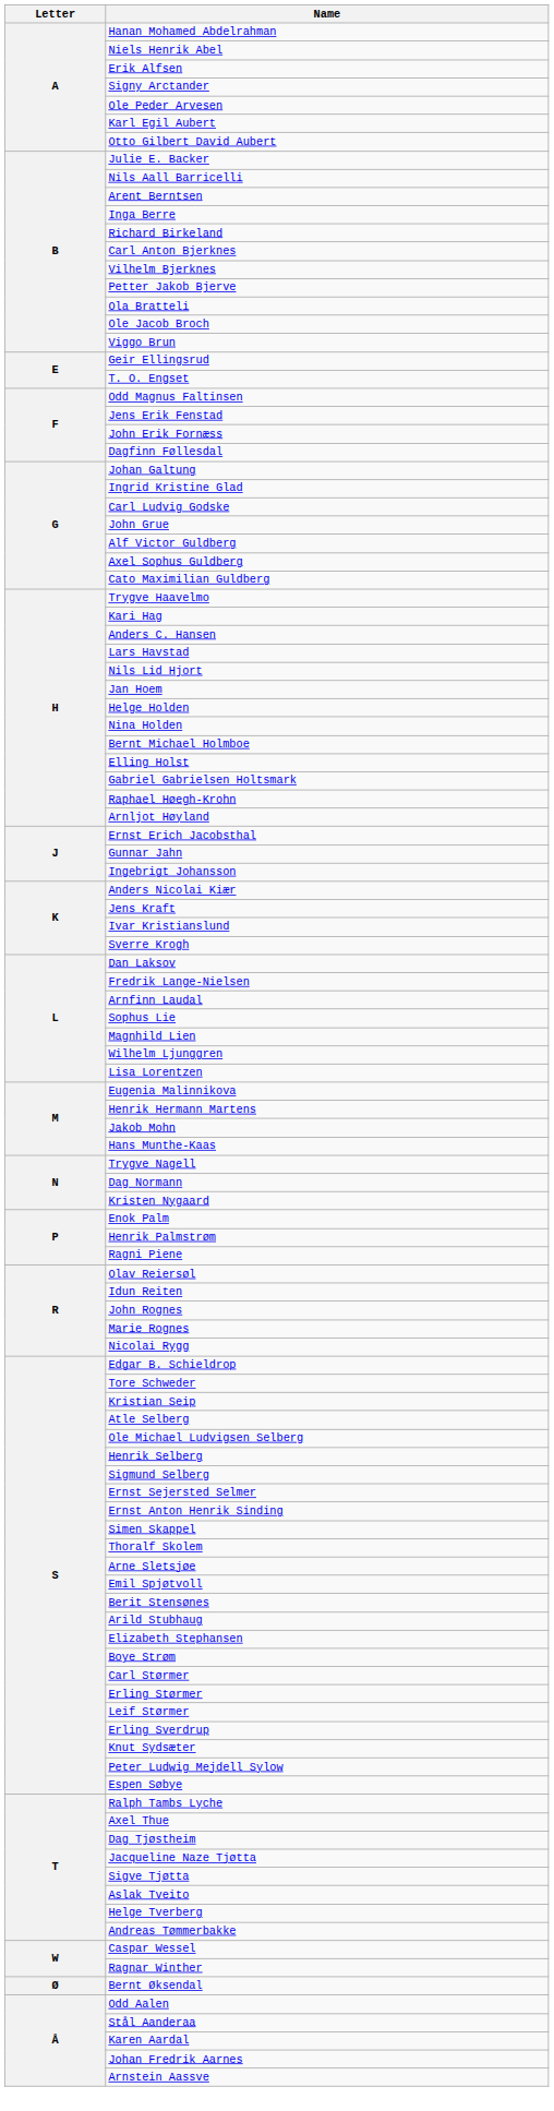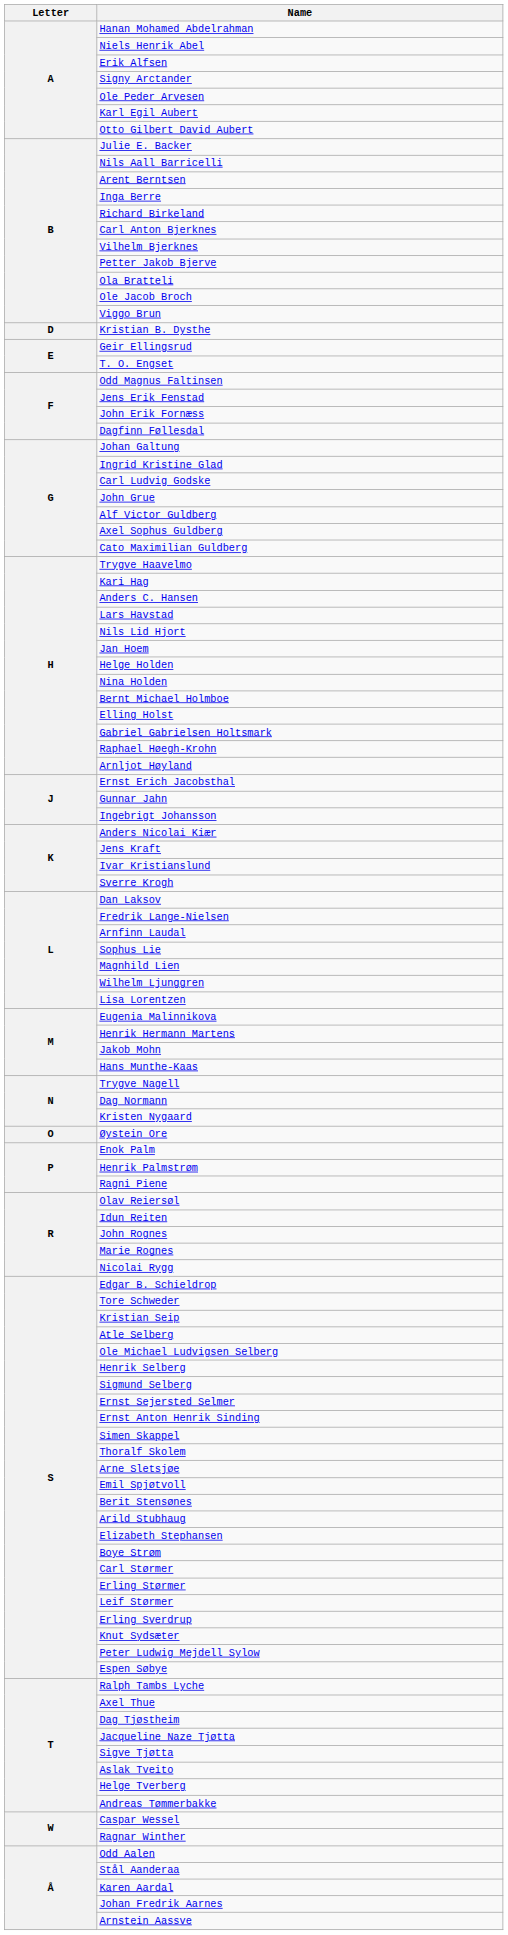 <table class="wikitable unsortable" style="text-align:center; width:50%">
 <tr>
 <th scope="col">Letter</th>
 <th scope="col">Name</th>
 </tr>
 <tr>
 <th scope="col" rowspan="7">A</th>
 <td style="text-align:left"><a href='#'>Hanan Mohamed Abdelrahman</a></td>
 </tr>
 <tr>
 <td style="text-align:left"><a href='#'>Niels Henrik Abel</a></td>
 </tr>
 <tr>
 <td style="text-align:left"><a href='#'>Erik Alfsen</a></td>
 </tr>
 <tr>
 <td style="text-align:left"><a href='#'>Signy Arctander</a></td>
 </tr>
 <tr>
 <td style="text-align:left"><a href='#'>Ole Peder Arvesen</a></td>
 </tr>
 <tr>
 <td style="text-align:left"><a href='#'>Karl Egil Aubert</a></td>
 </tr>
 <tr>
 <td style="text-align:left"><a href='#'>Otto Gilbert David Aubert</a></td>
 </tr>
 <tr>
 <th scope="col" rowspan="11">B</th>
 <td style="text-align:left"><a href='#'>Julie E. Backer</a></td>
 </tr>
 <tr>
 <td style="text-align:left"><a href='#'>Nils Aall Barricelli</a></td>
 </tr>
 <tr>
 <td style="text-align:left"><a href='#'>Arent Berntsen</a></td>
 </tr>
 <tr>
 <td style="text-align:left"><a href='#'>Inga Berre</a></td>
 </tr>
 <tr>
 <td style="text-align:left"><a href='#'>Richard Birkeland</a></td>
 </tr>
 <tr>
 <td style="text-align:left"><a href='#'>Carl Anton Bjerknes</a></td>
 </tr>
 <tr>
 <td style="text-align:left"><a href='#'>Vilhelm Bjerknes</a></td>
 </tr>
 <tr>
 <td style="text-align:left"><a href='#'>Petter Jakob Bjerve</a></td>
 </tr>
 <tr>
 <td style="text-align:left"><a href='#'>Ola Bratteli</a></td>
 </tr>
 <tr>
 <td style="text-align:left"><a href='#'>Ole Jacob Broch</a></td>
 </tr>
 <tr>
 <td style="text-align:left"><a href='#'>Viggo Brun</a></td>
+</tr>
+<tr>
+<th scope="col" rowspan="1">D</th>
+<td style="text-align:left"><a href='#'>Kristian B. Dysthe</a></td>
 </tr>
 <tr>
 <th scope="col" rowspan="2">E</th>
 <td style="text-align:left"><a href='#'>Geir Ellingsrud</a></td>
 </tr>
 <tr>
 <td style="text-align:left"><a href='#'>T. O. Engset</a></td>
 </tr>
 <tr>
 <th scope="col" rowspan="4">F</th>
 <td style="text-align:left"><a href='#'>Odd Magnus Faltinsen</a></td>
 </tr>
 <tr>
 <td style="text-align:left"><a href='#'>Jens Erik Fenstad</a></td>
 </tr>
 <tr>
 <td style="text-align:left"><a href='#'>John Erik Fornæss</a></td>
 </tr>
 <tr>
 <td style="text-align:left"><a href='#'>Dagfinn Føllesdal</a></td>
 </tr>
 <tr>
 <th scope="col" rowspan="7">G</th>
 <td style="text-align:left"><a href='#'>Johan Galtung</a></td>
 </tr>
 <tr>
 <td style="text-align:left"><a href='#'>Ingrid Kristine Glad</a></td>
 </tr>
 <tr>
 <td style="text-align:left"><a href='#'>Carl Ludvig Godske</a></td>
 </tr>
 <tr>
 <td style="text-align:left"><a href='#'>John Grue</a></td>
 </tr>
 <tr>
 <td style="text-align:left"><a href='#'>Alf Victor Guldberg</a></td>
 </tr>
 <tr>
 <td style="text-align:left"><a href='#'>Axel Sophus Guldberg</a></td>
 </tr>
 <tr>
 <td style="text-align:left"><a href='#'>Cato Maximilian Guldberg</a></td>
 </tr>
 <tr>
 <th scope="col" rowspan="13">H</th>
 <td style="text-align:left"><a href='#'>Trygve Haavelmo</a></td>
 </tr>
 <tr>
 <td style="text-align:left"><a href='#'>Kari Hag</a></td>
 </tr>
 <tr>
 <td style="text-align:left"><a href='#'>Anders C. Hansen</a></td>
 </tr>
 <tr>
 <td style="text-align:left"><a href='#'>Lars Havstad</a></td>
 </tr>
 <tr>
 <td style="text-align:left"><a href='#'>Nils Lid Hjort</a></td>
 </tr>
 <tr>
 <td style="text-align:left"><a href='#'>Jan Hoem</a></td>
 </tr>
 <tr>
 <td style="text-align:left"><a href='#'>Helge Holden</a></td>
 </tr>
 <tr>
 <td style="text-align:left"><a href='#'>Nina Holden</a></td>
 </tr>
 <tr>
 <td style="text-align:left"><a href='#'>Bernt Michael Holmboe</a></td>
 </tr>
 <tr>
 <td style="text-align:left"><a href='#'>Elling Holst</a></td>
 </tr>
 <tr>
 <td style="text-align:left"><a href='#'>Gabriel Gabrielsen Holtsmark</a></td>
 </tr>
 <tr>
 <td style="text-align:left"><a href='#'>Raphael Høegh-Krohn</a></td>
 </tr>
 <tr>
 <td style="text-align:left"><a href='#'>Arnljot Høyland</a></td>
 </tr>
 <tr>
 <th scope="col" rowspan="3">J</th>
 <td style="text-align:left"><a href='#'>Ernst Erich Jacobsthal</a></td>
 </tr>
 <tr>
 <td style="text-align:left"><a href='#'>Gunnar Jahn</a></td>
 </tr>
 <tr>
 <td style="text-align:left"><a href='#'>Ingebrigt Johansson</a></td>
 </tr>
 <tr>
 <th scope="col" rowspan="4">K</th>
 <td style="text-align:left"><a href='#'>Anders Nicolai Kiær</a></td>
 </tr>
 <tr>
 <td style="text-align:left"><a href='#'>Jens Kraft</a></td>
 </tr>
 <tr>
 <td style="text-align:left"><a href='#'>Ivar Kristianslund</a></td>
 </tr>
 <tr>
 <td style="text-align:left"><a href='#'>Sverre Krogh</a></td>
 </tr>
 <tr>
 <th scope="col" rowspan="7">L</th>
 <td style="text-align:left"><a href='#'>Dan Laksov</a></td>
 </tr>
 <tr>
 <td style="text-align:left"><a href='#'>Fredrik Lange-Nielsen</a></td>
 </tr>
 <tr>
 <td style="text-align:left"><a href='#'>Arnfinn Laudal</a></td>
 </tr>
 <tr>
 <td style="text-align:left"><a href='#'>Sophus Lie</a></td>
 </tr>
 <tr>
 <td style="text-align:left"><a href='#'>Magnhild Lien</a></td>
 </tr>
 <tr>
 <td style="text-align:left"><a href='#'>Wilhelm Ljunggren</a></td>
 </tr>
 <tr>
 <td style="text-align:left"><a href='#'>Lisa Lorentzen</a></td>
 </tr>
 <tr>
 <th scope="col" rowspan="4">M</th>
 <td style="text-align:left"><a href='#'>Eugenia Malinnikova</a></td>
 </tr>
 <tr>
 <td style="text-align:left"><a href='#'>Henrik Hermann Martens</a></td>
 </tr>
 <tr>
 <td style="text-align:left"><a href='#'>Jakob Mohn</a></td>
 </tr>
 <tr>
 <td style="text-align:left"><a href='#'>Hans Munthe-Kaas</a></td>
 </tr>
 <tr>
 <th scope="col" rowspan="3">N</th>
 <td style="text-align:left"><a href='#'>Trygve Nagell</a></td>
 </tr>
 <tr>
 <td style="text-align:left"><a href='#'>Dag Normann</a></td>
 </tr>
 <tr>
 <td style="text-align:left"><a href='#'>Kristen Nygaard</a></td>
 </tr>
 <tr>
+<th scope="col" rowspan="1">O</th>
+<td style="text-align:left"><a href='#'>Øystein Ore</a></td>
+</tr>
+<tr>
 <th scope="col" rowspan="3">P</th>
 <td style="text-align:left"><a href='#'>Enok Palm</a></td>
 </tr>
 <tr>
 <td style="text-align:left"><a href='#'>Henrik Palmstrøm</a></td>
 </tr>
 <tr>
 <td style="text-align:left"><a href='#'>Ragni Piene</a></td>
 </tr>
 <tr>
 <th scope="col" rowspan="5">R</th>
 <td style="text-align:left"><a href='#'>Olav Reiersøl</a></td>
 </tr>
 <tr>
 <td style="text-align:left"><a href='#'>Idun Reiten</a></td>
 </tr>
 <tr>
 <td style="text-align:left"><a href='#'>John Rognes</a></td>
 </tr>
 <tr>
 <td style="text-align:left"><a href='#'>Marie Rognes</a></td>
 </tr>
 <tr>
 <td style="text-align:left"><a href='#'>Nicolai Rygg</a></td>
 </tr>
 <tr>
 <th scope="col" rowspan="24">S</th>
 <td style="text-align:left"><a href='#'>Edgar B. Schieldrop</a></td>
 </tr>
 <tr>
 <td style="text-align:left"><a href='#'>Tore Schweder</a></td>
 </tr>
 <tr>
 <td style="text-align:left"><a href='#'>Kristian Seip</a></td>
 </tr>
 <tr>
 <td style="text-align:left"><a href='#'>Atle Selberg</a></td>
 </tr>
 <tr>
 <td style="text-align:left"><a href='#'>Ole Michael Ludvigsen Selberg</a></td>
 </tr>
 <tr>
 <td style="text-align:left"><a href='#'>Henrik Selberg</a></td>
 </tr>
 <tr>
 <td style="text-align:left"><a href='#'>Sigmund Selberg</a></td>
 </tr>
 <tr>
 <td style="text-align:left"><a href='#'>Ernst Sejersted Selmer</a></td>
 </tr>
 <tr>
 <td style="text-align:left"><a href='#'>Ernst Anton Henrik Sinding</a></td>
 </tr>
 <tr>
 <td style="text-align:left"><a href='#'>Simen Skappel</a></td>
 </tr>
 <tr>
 <td style="text-align:left"><a href='#'>Thoralf Skolem</a></td>
 </tr>
 <tr>
 <td style="text-align:left"><a href='#'>Arne Sletsjøe</a></td>
 </tr>
 <tr>
 <td style="text-align:left"><a href='#'>Emil Spjøtvoll</a></td>
 </tr>
 <tr>
 <td style="text-align:left"><a href='#'>Berit Stensønes</a></td>
 </tr>
 <tr>
 <td style="text-align:left"><a href='#'>Arild Stubhaug</a></td>
 </tr>
 <tr>
 <td style="text-align:left"><a href='#'>Elizabeth Stephansen</a></td>
 </tr>
 <tr>
 <td style="text-align:left"><a href='#'>Boye Strøm</a></td>
 </tr>
 <tr>
 <td style="text-align:left"><a href='#'>Carl Størmer</a></td>
 </tr>
 <tr>
 <td style="text-align:left"><a href='#'>Erling Størmer</a></td>
 </tr>
 <tr>
 <td style="text-align:left"><a href='#'>Leif Størmer</a></td>
 </tr>
 <tr>
 <td style="text-align:left"><a href='#'>Erling Sverdrup</a></td>
 </tr>
 <tr>
 <td style="text-align:left"><a href='#'>Knut Sydsæter</a></td>
 </tr>
 <tr>
 <td style="text-align:left"><a href='#'>Peter Ludwig Mejdell Sylow</a></td>
 </tr>
 <tr>
 <td style="text-align:left"><a href='#'>Espen Søbye</a></td>
 </tr>
 <tr>
 <th scope="col" rowspan="8">T</th>
 <td style="text-align:left"><a href='#'>Ralph Tambs Lyche</a></td>
 </tr>
 <tr>
 <td style="text-align:left"><a href='#'>Axel Thue</a></td>
 </tr>
 <tr>
 <td style="text-align:left"><a href='#'>Dag Tjøstheim</a></td>
 </tr>
 <tr>
 <td style="text-align:left"><a href='#'>Jacqueline Naze Tjøtta</a></td>
 </tr>
 <tr>
 <td style="text-align:left"><a href='#'>Sigve Tjøtta</a></td>
 </tr>
 <tr>
 <td style="text-align:left"><a href='#'>Aslak Tveito</a></td>
 </tr>
 <tr>
 <td style="text-align:left"><a href='#'>Helge Tverberg</a></td>
 </tr>
 <tr>
 <td style="text-align:left"><a href='#'>Andreas Tømmerbakke</a></td>
 </tr>
 <tr>
 <th scope="col" rowspan="2">W</th>
 <td style="text-align:left"><a href='#'>Caspar Wessel</a></td>
 </tr>
 <tr>
 <td style="text-align:left"><a href='#'>Ragnar Winther</a></td>
 </tr>
 <tr>
-<th scope="col" rowspan="1">Ø</th>
-<td style="text-align:left"><a href='#'>Bernt Øksendal</a></td>
-</tr>
-<tr>
 <th scope="col" rowspan="5">Å</th>
 <td style="text-align:left"><a href='#'>Odd Aalen</a></td>
 </tr>
 <tr>
 <td style="text-align:left"><a href='#'>Stål Aanderaa</a></td>
 </tr>
 <tr>
 <td style="text-align:left"><a href='#'>Karen Aardal</a></td>
 </tr>
 <tr>
 <td style="text-align:left"><a href='#'>Johan Fredrik Aarnes</a></td>
 </tr>
 <tr>
 <td style="text-align:left"><a href='#'>Arnstein Aassve</a></td>
 </tr>
 </table>
